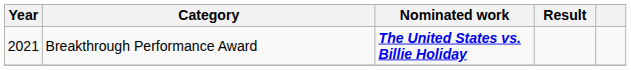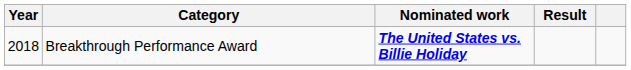 <table class="wikitable" style="width:80%;">
 <tr>
 <th style="width:4%;">Year</th>
 <th style="width:55%;">Category</th>
 <th style="width:26%;">Nominated work</th>
 <th style="width:10%;">Result</th>
 <th width=5%></th>
 </tr>
 <tr>
-<td>2021</td>
+<td>2018</td>
 <td>Breakthrough Performance Award</td>
 <td><strong><em><a href='#'>The United States vs. Billie Holiday</a></em></strong></td>
 <td></td>
 <td style="text-align:center;"></td>
 </tr>
 <tr>
 </tr>
 </table>
